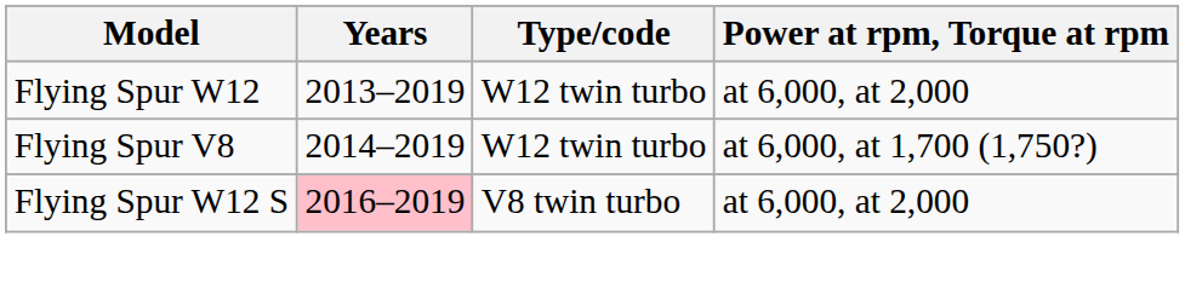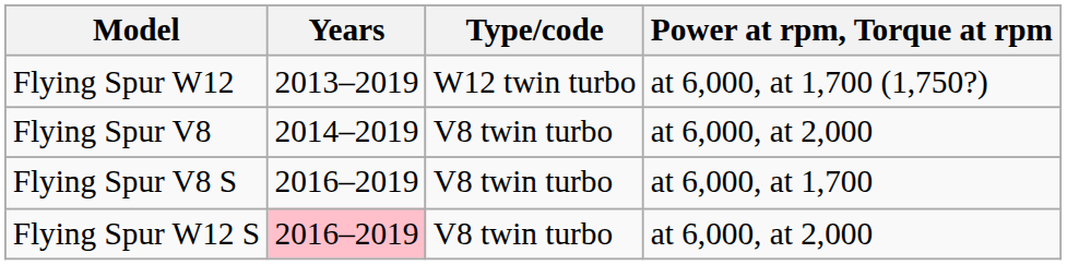 <table class="wikitable sortable collapsible">
 <tr>
 <th>Model</th>
 <th>Years</th>
 <th>Type/code</th>
 <th>Power at rpm, Torque at rpm</th>
 </tr>
 <tr>
 <td>Flying Spur W12</td>
 <td>2013–2019</td>
 <td> W12 twin turbo</td>
-<td> at 6,000,  at 2,000</td>
+<td> at 6,000,  at 1,700 (1,750?)</td>
 </tr>
 <tr>
 <td>Flying Spur V8</td>
 <td>2014–2019</td>
-<td> W12 twin turbo</td>
-<td> at 6,000,  at 1,700 (1,750?)</td>
+<td> V8 twin turbo</td>
+<td> at 6,000,  at 2,000</td>
+</tr>
+<tr>
+<td>Flying Spur V8 S</td>
+<td>2016–2019</td>
+<td> V8 twin turbo</td>
+<td> at 6,000,  at 1,700</td>
 </tr>
 <tr>
 <td>Flying Spur W12 S</td>
 <td style="background: pink;">2016–2019</td>
 <td> V8 twin turbo</td>
 <td> at 6,000,  at 2,000</td>
 </tr>
 </table>
